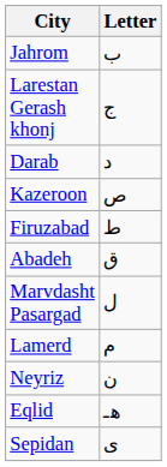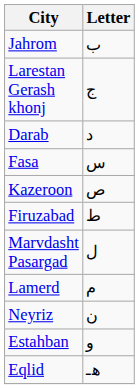 <table class="wikitable" border="1">
 <tr>
 <th>City</th>
 <th>Letter</th>
 </tr>
 <tr>
 <td><a href='#'>Jahrom</a></td>
 <td>ب</td>
 </tr>
 <tr>
 <td><a href='#'>Larestan</a><br><a href='#'>Gerash</a><br><a href='#'>khonj</a></td>
 <td>ج</td>
 </tr>
 <tr>
 <td><a href='#'>Darab</a></td>
 <td>د</td>
 </tr>
 <tr>
+<td><a href='#'>Fasa</a></td>
+<td>س</td>
+</tr>
+<tr>
 <td><a href='#'>Kazeroon</a></td>
 <td>ص</td>
 </tr>
 <tr>
 <td><a href='#'>Firuzabad</a></td>
 <td>ط</td>
-</tr>
-<tr>
-<td><a href='#'>Abadeh</a></td>
-<td>ق</td>
 </tr>
 <tr>
 <td><a href='#'>Marvdasht</a><br><a href='#'>Pasargad</a></td>
 <td>ل</td>
 </tr>
 <tr>
 <td><a href='#'>Lamerd</a></td>
 <td>م</td>
 </tr>
 <tr>
 <td><a href='#'>Neyriz</a></td>
 <td>ن</td>
 </tr>
 <tr>
+<td><a href='#'>Estahban</a></td>
+<td>و</td>
+</tr>
+<tr>
 <td><a href='#'>Eqlid</a></td>
 <td>هـ</td>
 </tr>
 <tr>
-<td><a href='#'>Sepidan</a></td>
-<td>ى</td>
-</tr>
-<tr>
 </tr>
 </table>
